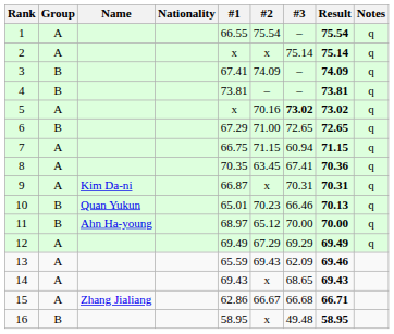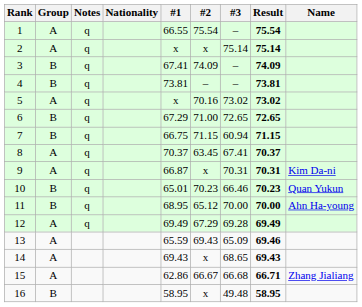 <table class="wikitable sortable" style="text-align:center">
 <tr>
 <th>Rank</th>
 <th>Group</th>
-<th>Name</th>
+<th>Notes</th>
 <th>Nationality</th>
 <th>#1</th>
 <th>#2</th>
 <th>#3</th>
 <th>Result</th>
-<th>Notes</th>
+<th>Name</th>
 </tr>
 <tr bgcolor=ddffdd>
 <td>1</td>
 <td>A</td>
-<td align=left></td>
+<td>q</td>
 <td align=left></td>
 <td>66.55</td>
 <td>75.54</td>
 <td>–</td>
 <td><strong>75.54</strong></td>
-<td>q</td>
+<td align=left></td>
 </tr>
 <tr bgcolor=ddffdd>
 <td>2</td>
 <td>A</td>
-<td align=left></td>
+<td>q</td>
 <td align=left></td>
 <td>x</td>
 <td>x</td>
 <td>75.14</td>
 <td><strong>75.14</strong></td>
-<td>q</td>
+<td align=left></td>
 </tr>
 <tr bgcolor=ddffdd>
 <td>3</td>
 <td>B</td>
-<td align=left></td>
+<td>q</td>
 <td align=left></td>
 <td>67.41</td>
 <td>74.09</td>
 <td>–</td>
 <td><strong>74.09</strong></td>
-<td>q</td>
+<td align=left></td>
 </tr>
 <tr bgcolor=ddffdd>
 <td>4</td>
 <td>B</td>
-<td align=left></td>
+<td>q</td>
 <td align=left></td>
 <td>73.81</td>
 <td>–</td>
 <td>–</td>
 <td><strong>73.81</strong></td>
-<td>q</td>
+<td align=left></td>
 </tr>
 <tr bgcolor=ddffdd>
 <td>5</td>
 <td>A</td>
-<td align=left></td>
+<td>q</td>
 <td align=left></td>
 <td>x</td>
 <td>70.16</td>
+<td>73.02</td>
 <td><strong>73.02</strong></td>
-<td><strong>73.02</strong></td>
-<td>q</td>
+<td align=left></td>
 </tr>
 <tr bgcolor=ddffdd>
 <td>6</td>
 <td>B</td>
-<td align=left></td>
+<td>q</td>
 <td align=left></td>
 <td>67.29</td>
 <td>71.00</td>
 <td>72.65</td>
 <td><strong>72.65</strong></td>
-<td>q</td>
+<td align=left></td>
 </tr>
 <tr bgcolor=ddffdd>
 <td>7</td>
-<td>A</td>
-<td align=left></td>
+<td>B</td>
+<td>q</td>
 <td align=left></td>
 <td>66.75</td>
 <td>71.15</td>
 <td>60.94</td>
 <td><strong>71.15</strong></td>
-<td>q</td>
+<td align=left></td>
 </tr>
 <tr bgcolor=ddffdd>
 <td>8</td>
 <td>A</td>
+<td>q</td>
 <td align=left></td>
-<td align=left></td>
-<td>70.35</td>
+<td>70.37</td>
 <td>63.45</td>
 <td>67.41</td>
-<td><strong>70.36</strong></td>
-<td>q</td>
+<td><strong>70.37</strong></td>
+<td align=left></td>
 </tr>
 <tr bgcolor=ddffdd>
 <td>9</td>
 <td>A</td>
-<td align=left><a href='#'>Kim Da-ni</a></td>
+<td>q</td>
 <td align=left></td>
 <td>66.87</td>
 <td>x</td>
 <td>70.31</td>
 <td><strong>70.31</strong></td>
-<td>q</td>
+<td align=left><a href='#'>Kim Da-ni</a></td>
 </tr>
 <tr bgcolor=ddffdd>
 <td>10</td>
 <td>B</td>
-<td align=left><a href='#'>Quan Yukun</a></td>
+<td>q</td>
 <td align=left></td>
 <td>65.01</td>
 <td>70.23</td>
 <td>66.46</td>
-<td><strong>70.13</strong></td>
-<td>q</td>
+<td><strong>70.23</strong></td>
+<td align=left><a href='#'>Quan Yukun</a></td>
 </tr>
 <tr bgcolor=ddffdd>
 <td>11</td>
 <td>B</td>
-<td align=left><a href='#'>Ahn Ha-young</a></td>
+<td>q</td>
 <td align=left></td>
-<td>68.97</td>
+<td>68.95</td>
 <td>65.12</td>
 <td>70.00</td>
 <td><strong>70.00</strong></td>
-<td>q</td>
+<td align=left><a href='#'>Ahn Ha-young</a></td>
 </tr>
 <tr bgcolor=ddffdd>
 <td>12</td>
 <td>A</td>
-<td align=left></td>
+<td>q</td>
 <td align=left></td>
 <td>69.49</td>
 <td>67.29</td>
-<td>69.29</td>
+<td>69.28</td>
 <td><strong>69.49</strong></td>
-<td>q</td>
+<td align=left></td>
 </tr>
 <tr>
 <td>13</td>
 <td>A</td>
-<td align=left></td>
+<td></td>
 <td align=left></td>
 <td>65.59</td>
 <td>69.43</td>
-<td>62.09</td>
+<td>65.09</td>
 <td><strong>69.46</strong></td>
-<td></td>
+<td align=left></td>
 </tr>
 <tr>
 <td>14</td>
 <td>A</td>
-<td align=left></td>
+<td></td>
 <td align=left></td>
 <td>69.43</td>
 <td>x</td>
 <td>68.65</td>
 <td><strong>69.43</strong></td>
-<td></td>
+<td align=left></td>
 </tr>
 <tr>
 <td>15</td>
 <td>A</td>
-<td align=left><a href='#'>Zhang Jialiang</a></td>
+<td></td>
 <td align=left></td>
 <td>62.86</td>
 <td>66.67</td>
 <td>66.68</td>
 <td><strong>66.71</strong></td>
-<td></td>
+<td align=left><a href='#'>Zhang Jialiang</a></td>
 </tr>
 <tr>
 <td>16</td>
 <td>B</td>
-<td align=left></td>
+<td></td>
 <td align=left></td>
 <td>58.95</td>
 <td>x</td>
 <td>49.48</td>
 <td><strong>58.95</strong></td>
-<td></td>
+<td align=left></td>
 </tr>
 </table>
